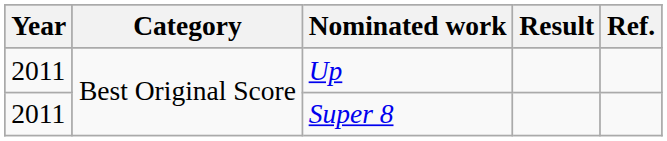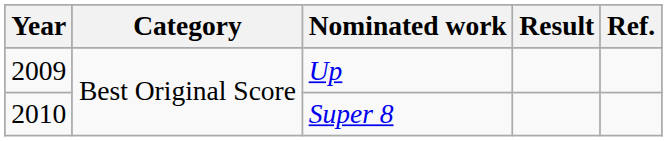 <table class="wikitable">
 <tr>
 <th>Year</th>
 <th>Category</th>
 <th>Nominated work</th>
 <th>Result</th>
 <th>Ref.</th>
 </tr>
 <tr>
-<td>2011</td>
+<td>2009</td>
 <td rowspan="2">Best Original Score</td>
 <td><em><a href='#'>Up</a></em></td>
 <td></td>
 <td align="center"></td>
 </tr>
 <tr>
-<td>2011</td>
+<td>2010</td>
 <td><em><a href='#'>Super 8</a></em></td>
 <td></td>
 <td align="center"></td>
 </tr>
 </table>
